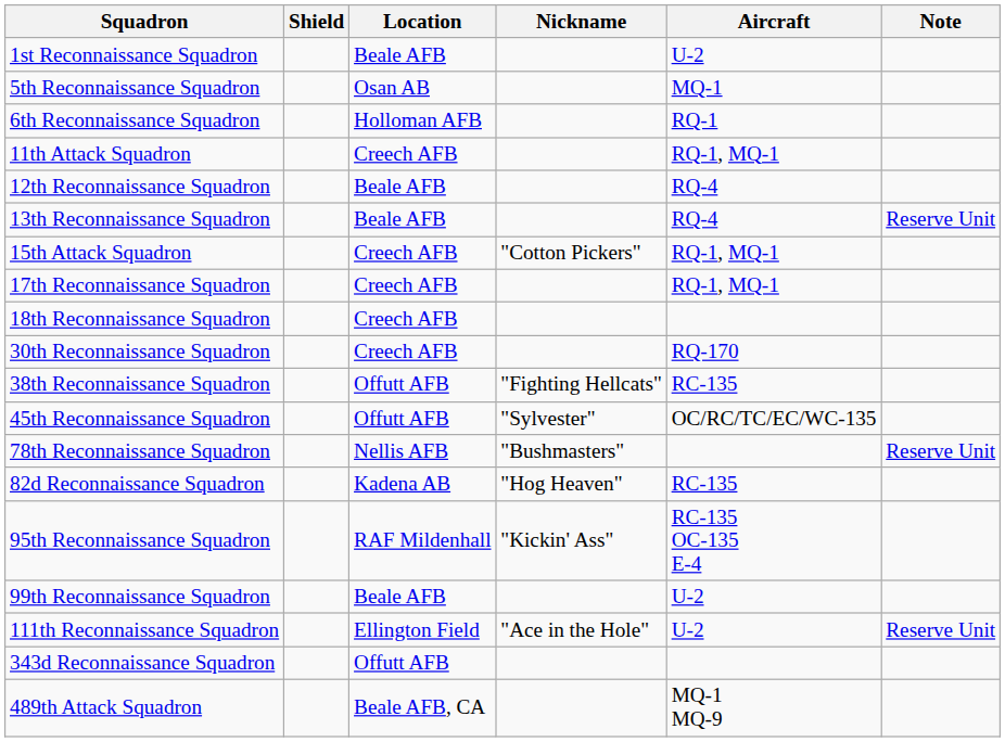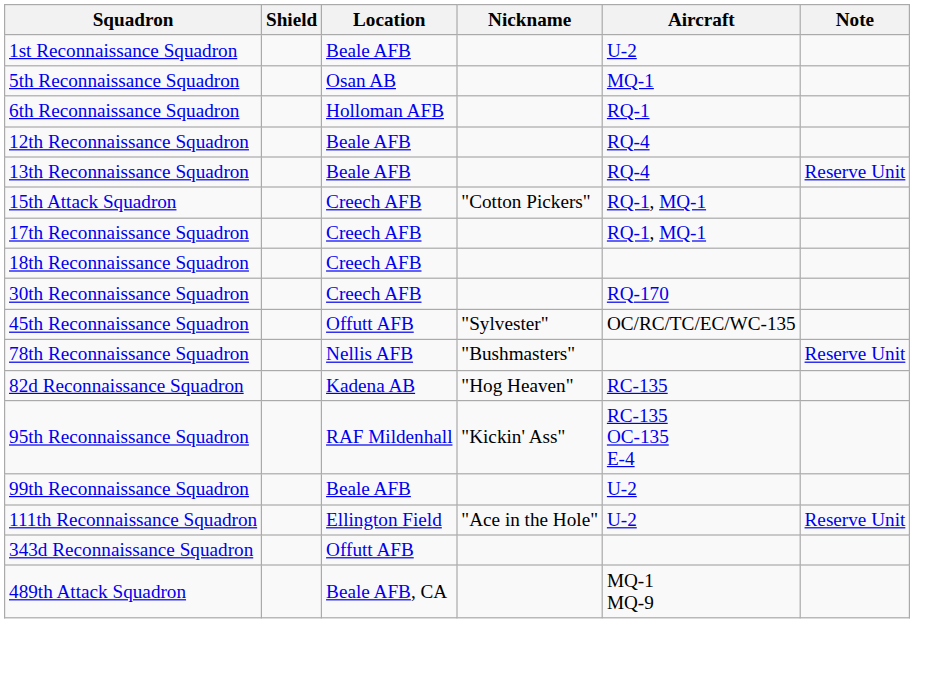 <table class="wikitable">
 <tr>
 <th>Squadron</th>
 <th>Shield</th>
 <th>Location</th>
 <th>Nickname</th>
 <th>Aircraft</th>
 <th>Note</th>
 </tr>
 <tr>
 <td><a href='#'>1st Reconnaissance Squadron</a></td>
 <td></td>
 <td><a href='#'>Beale AFB</a></td>
 <td></td>
 <td><a href='#'>U-2</a></td>
 <td></td>
 </tr>
 <tr>
 <td><a href='#'>5th Reconnaissance Squadron</a></td>
 <td></td>
 <td><a href='#'>Osan AB</a></td>
 <td></td>
 <td><a href='#'>MQ-1</a></td>
 <td></td>
 </tr>
 <tr>
 <td><a href='#'>6th Reconnaissance Squadron</a></td>
 <td></td>
 <td><a href='#'>Holloman AFB</a></td>
 <td></td>
 <td><a href='#'>RQ-1</a></td>
-<td></td>
-</tr>
-<tr>
-<td><a href='#'>11th Attack Squadron</a></td>
-<td></td>
-<td><a href='#'>Creech AFB</a></td>
-<td></td>
-<td><a href='#'>RQ-1</a>, <a href='#'>MQ-1</a></td>
 <td></td>
 </tr>
 <tr>
 <td><a href='#'>12th Reconnaissance Squadron</a></td>
 <td></td>
 <td><a href='#'>Beale AFB</a></td>
 <td></td>
 <td><a href='#'>RQ-4</a></td>
 <td></td>
 </tr>
 <tr>
 <td><a href='#'>13th Reconnaissance Squadron</a></td>
 <td></td>
 <td><a href='#'>Beale AFB</a></td>
 <td></td>
 <td><a href='#'>RQ-4</a></td>
 <td><a href='#'>Reserve Unit</a></td>
 </tr>
 <tr>
 <td><a href='#'>15th Attack Squadron</a></td>
 <td></td>
 <td><a href='#'>Creech AFB</a></td>
 <td>"Cotton Pickers"</td>
 <td><a href='#'>RQ-1</a>, <a href='#'>MQ-1</a></td>
 <td></td>
 </tr>
 <tr>
 <td><a href='#'>17th Reconnaissance Squadron</a></td>
 <td></td>
 <td><a href='#'>Creech AFB</a></td>
 <td></td>
 <td><a href='#'>RQ-1</a>, <a href='#'>MQ-1</a></td>
 <td></td>
 </tr>
 <tr>
 <td><a href='#'>18th Reconnaissance Squadron</a></td>
 <td></td>
 <td><a href='#'>Creech AFB</a></td>
 <td></td>
 <td></td>
 <td></td>
 </tr>
 <tr>
 <td><a href='#'>30th Reconnaissance Squadron</a></td>
 <td></td>
 <td><a href='#'>Creech AFB</a></td>
 <td></td>
 <td><a href='#'>RQ-170</a></td>
-<td></td>
-</tr>
-<tr>
-<td><a href='#'>38th Reconnaissance Squadron</a></td>
-<td></td>
-<td><a href='#'>Offutt AFB</a></td>
-<td>"Fighting Hellcats"</td>
-<td><a href='#'>RC-135</a></td>
 <td></td>
 </tr>
 <tr>
 <td><a href='#'>45th Reconnaissance Squadron</a></td>
 <td></td>
 <td><a href='#'>Offutt AFB</a></td>
 <td>"Sylvester"</td>
 <td>OC/RC/TC/EC/WC-135</td>
 <td></td>
 </tr>
 <tr>
 <td><a href='#'>78th Reconnaissance Squadron</a></td>
 <td></td>
 <td><a href='#'>Nellis AFB</a></td>
 <td>"Bushmasters"</td>
 <td></td>
 <td><a href='#'>Reserve Unit</a></td>
 </tr>
 <tr>
 <td><a href='#'>82d Reconnaissance Squadron</a></td>
 <td></td>
 <td><a href='#'>Kadena AB</a></td>
 <td>"Hog Heaven"</td>
 <td><a href='#'>RC-135</a></td>
 <td></td>
 </tr>
 <tr>
 <td><a href='#'>95th Reconnaissance Squadron</a></td>
 <td></td>
 <td><a href='#'>RAF Mildenhall</a></td>
 <td>"Kickin' Ass"</td>
 <td><a href='#'>RC-135</a> <br> <a href='#'>OC-135</a> <br> <a href='#'>E-4</a></td>
 <td></td>
 </tr>
 <tr>
 <td><a href='#'>99th Reconnaissance Squadron</a></td>
 <td></td>
 <td><a href='#'>Beale AFB</a></td>
 <td></td>
 <td><a href='#'>U-2</a></td>
 <td></td>
 </tr>
 <tr>
 <td><a href='#'>111th Reconnaissance Squadron</a></td>
 <td></td>
 <td><a href='#'>Ellington Field</a></td>
 <td>"Ace in the Hole"</td>
 <td><a href='#'>U-2</a></td>
 <td><a href='#'>Reserve Unit</a></td>
 </tr>
 <tr>
 <td><a href='#'>343d Reconnaissance Squadron</a></td>
 <td></td>
 <td><a href='#'>Offutt AFB</a></td>
 <td></td>
 <td></td>
 <td></td>
 </tr>
 <tr>
 <td><a href='#'>489th Attack Squadron</a></td>
 <td></td>
 <td><a href='#'>Beale AFB</a>, CA</td>
 <td></td>
 <td>MQ-1<br>MQ-9</td>
 <td></td>
 </tr>
 </table>
